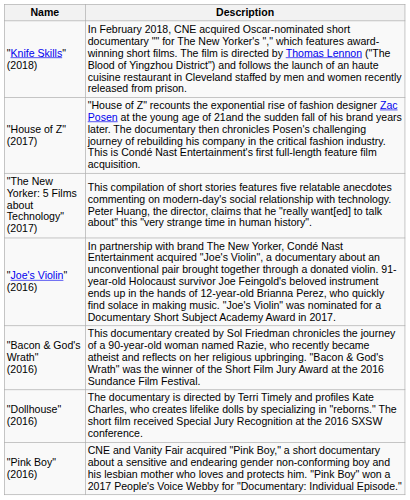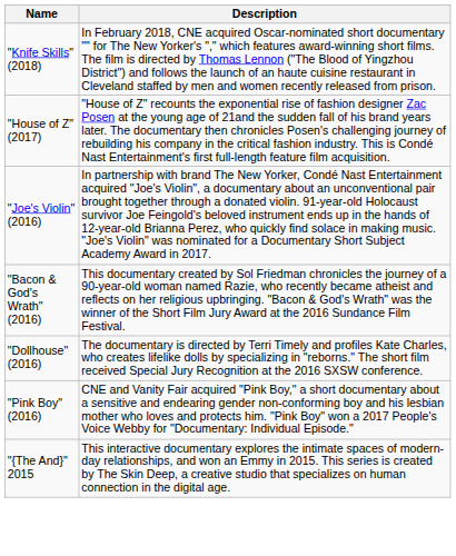 <table class="wikitable">
 <tr>
 <th>Name</th>
 <th>Description</th>
 </tr>
 <tr>
 <td>"<a href='#'>Knife Skills</a>"<br>(2018)</td>
 <td>In February 2018, CNE acquired Oscar-nominated short documentary "" for The New Yorker's "," which features award-winning short films. The film is directed by <a href='#'>Thomas Lennon</a> ("The Blood of Yingzhou District") and follows the launch of an haute cuisine restaurant in Cleveland staffed by men and women recently released from prison.</td>
 </tr>
 <tr>
 <td>"House of Z"<br>(2017)</td>
 <td>"House of Z" recounts the exponential rise of fashion designer <a href='#'>Zac Posen</a> at the young age of 21and the sudden fall of his brand years later. The documentary then chronicles Posen's challenging journey of rebuilding his company in the critical fashion industry. This is Condé Nast Entertainment's first full-length feature film acquisition.</td>
-</tr>
-<tr>
-<td>"The New Yorker: 5 Films about Technology"<br>(2017)</td>
-<td>This compilation of short stories features five relatable anecdotes commenting on modern-day's social relationship with technology. Peter Huang, the director, claims that he "really want[ed] to talk about" this "very strange time in human history".</td>
 </tr>
 <tr>
 <td>"<a href='#'>Joe's Violin</a>"<br>(2016)</td>
 <td>In partnership with brand The New Yorker, Condé Nast Entertainment acquired "Joe's Violin", a documentary about an unconventional pair brought together through a donated violin. 91-year-old Holocaust survivor Joe Feingold's beloved instrument ends up in the hands of 12-year-old Brianna Perez, who quickly find solace in making music. "Joe's Violin" was nominated for a Documentary Short Subject Academy Award in 2017.</td>
 </tr>
 <tr>
 <td>"Bacon & God's Wrath"<br>(2016)</td>
 <td>This documentary created by Sol Friedman chronicles the journey of a 90-year-old woman named Razie, who recently became atheist and reflects on her religious upbringing. "Bacon & God's Wrath" was the winner of the Short Film Jury Award at the 2016 Sundance Film Festival.</td>
 </tr>
 <tr>
 <td>"Dollhouse"<br>(2016)</td>
 <td>The documentary is directed by Terri Timely and profiles Kate Charles, who creates lifelike dolls by specializing in "reborns." The short film received Special Jury Recognition at the 2016 SXSW conference.</td>
 </tr>
 <tr>
 <td>"Pink Boy"<br>(2016)</td>
 <td>CNE and Vanity Fair acquired "Pink Boy," a short documentary about a sensitive and endearing gender non-conforming boy and his lesbian mother who loves and protects him. "Pink Boy" won a 2017 People's Voice Webby for "Documentary: Individual Episode."</td>
 </tr>
+<tr>
+<td>"{The And}"<br>2015</td>
+<td>This interactive documentary explores the intimate spaces of modern-day relationships, and won an Emmy in 2015. This series is created by The Skin Deep, a creative studio that specializes on human connection in the digital age.</td>
+</tr>
 </table>
